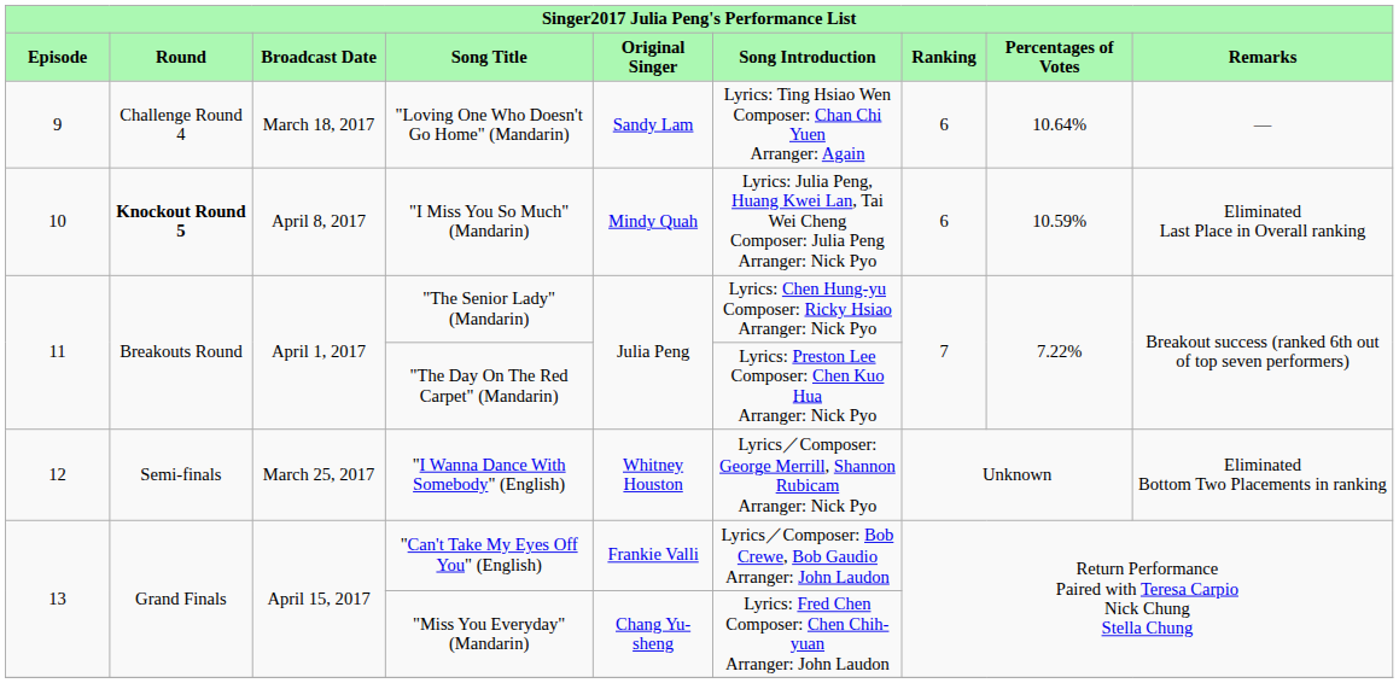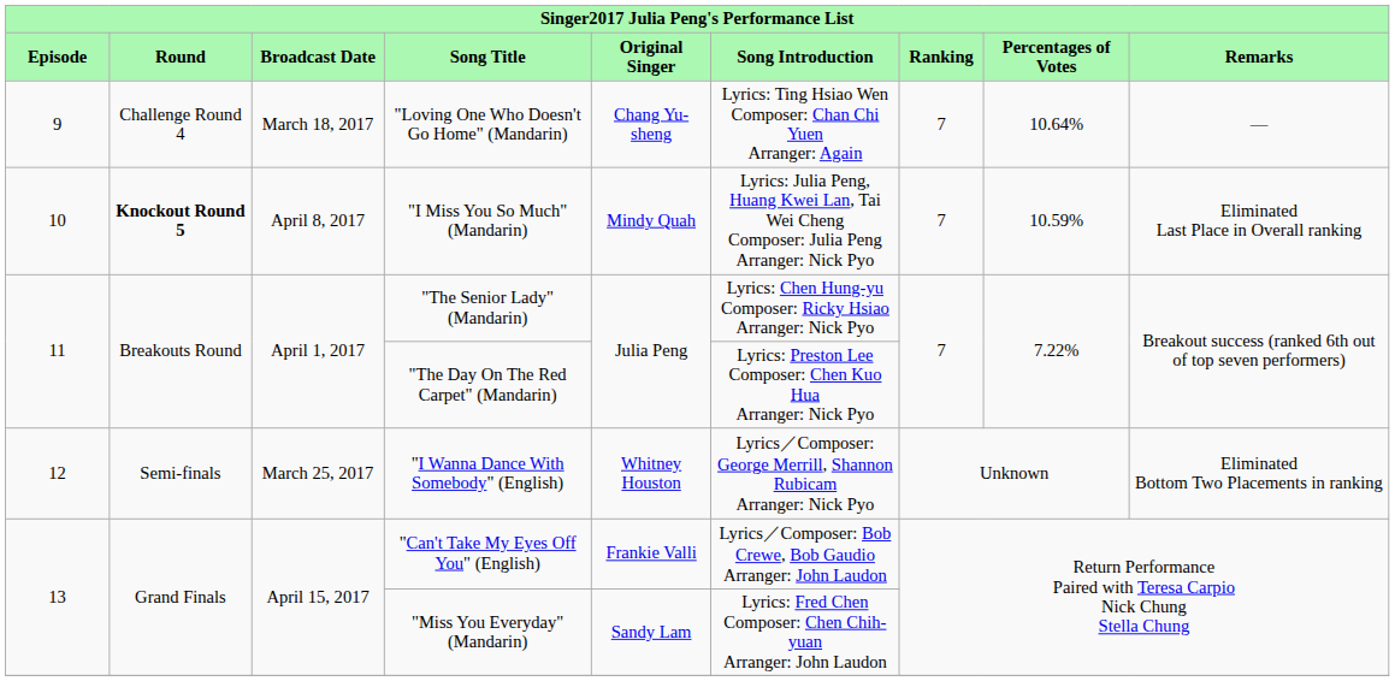 <table class="wikitable sortable mw-collapsible" width="100%" style="text-align:center">
 <tr align="center" style="background:#abf8b2">
 <td colspan="9"><div><strong>Singer2017 Julia Peng's Performance List</strong></div></td>
 </tr>
 <tr align="center" style="background:#abf8b2">
 <td style="width:3%"><strong>Episode</strong></td>
 <td style="width:5%"><strong>Round</strong></td>
 <td style="width:4%"><strong>Broadcast Date</strong></td>
 <td style="width:8%"><strong>Song Title</strong></td>
 <td style="width:4%"><strong>Original Singer</strong></td>
 <td style="width:7%"><strong>Song Introduction</strong></td>
 <td style="width:1%"><strong>Ranking</strong></td>
 <td style="width:4%"><strong>Percentages of Votes</strong></td>
 <td style="width:10%"><strong>Remarks</strong></td>
 </tr>
 <tr>
 <td>9</td>
 <td>Challenge Round 4</td>
 <td>March 18, 2017</td>
 <td>"Loving One Who Doesn't Go Home" (Mandarin)</td>
-<td><a href='#'>Sandy Lam</a></td>
+<td><a href='#'>Chang Yu-sheng</a></td>
 <td>Lyrics: Ting Hsiao Wen<br>Composer: <a href='#'>Chan Chi Yuen</a><br>Arranger: <a href='#'>Again</a></td>
-<td>6</td>
+<td>7</td>
 <td>10.64%</td>
 <td>—</td>
 </tr>
 <tr>
 <td>10</td>
 <td><strong>Knockout Round 5</strong></td>
 <td>April 8, 2017</td>
 <td>"I Miss You So Much" (Mandarin)</td>
 <td><a href='#'>Mindy Quah</a></td>
 <td>Lyrics: Julia Peng, <a href='#'>Huang Kwei Lan</a>, Tai Wei Cheng<br>Composer: Julia Peng<br>Arranger: Nick Pyo</td>
-<td>6</td>
+<td>7</td>
 <td>10.59%</td>
 <td>Eliminated<br>Last Place in Overall ranking</td>
 </tr>
 <tr>
 <td rowspan=2>11</td>
 <td rowspan=2>Breakouts Round</td>
 <td rowspan=2>April 1, 2017</td>
 <td>"The Senior Lady"  (Mandarin)</td>
 <td rowspan=2>Julia Peng</td>
 <td>Lyrics: <a href='#'>Chen Hung-yu</a><br>Composer: <a href='#'>Ricky Hsiao</a><br>Arranger: Nick Pyo</td>
 <td rowspan=2>7</td>
 <td rowspan=2>7.22%</td>
 <td rowspan=2>Breakout success (ranked 6th out of top seven performers)</td>
 </tr>
 <tr>
 <td>"The Day On The Red Carpet" (Mandarin)</td>
 <td>Lyrics: <a href='#'>Preston Lee</a><br>Composer: <a href='#'>Chen Kuo Hua</a><br>Arranger: Nick Pyo</td>
 </tr>
 <tr>
 <td>12</td>
 <td>Semi-finals</td>
 <td>March 25, 2017</td>
 <td>"<a href='#'>I Wanna Dance With Somebody</a>" (English)</td>
 <td><a href='#'>Whitney Houston</a></td>
 <td>Lyrics／Composer: <a href='#'>George Merrill</a>, <a href='#'>Shannon Rubicam</a><br>Arranger: Nick Pyo</td>
 <td colspan=2>Unknown</td>
 <td>Eliminated<br>Bottom Two Placements in ranking</td>
 </tr>
 <tr>
 <td rowspan=2>13</td>
 <td rowspan=2>Grand Finals</td>
 <td rowspan=2>April 15, 2017</td>
 <td>"<a href='#'>Can't Take My Eyes Off You</a>" (English)</td>
 <td><a href='#'>Frankie Valli</a></td>
 <td>Lyrics／Composer: <a href='#'>Bob Crewe</a>, <a href='#'>Bob Gaudio</a><br>Arranger: <a href='#'>John Laudon</a></td>
 <td rowspan=2 colspan=3>Return Performance<br>Paired with <a href='#'>Teresa Carpio</a><br>Nick Chung<br><a href='#'>Stella Chung</a><br></td>
 </tr>
 <tr>
 <td>"Miss You Everyday" (Mandarin)</td>
-<td><a href='#'>Chang Yu-sheng</a></td>
+<td><a href='#'>Sandy Lam</a></td>
 <td>Lyrics: <a href='#'>Fred Chen</a><br>Composer: <a href='#'>Chen Chih-yuan</a><br>Arranger: John Laudon</td>
 </tr>
 <tr>
 </tr>
 </table>
